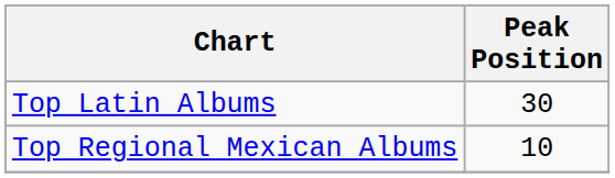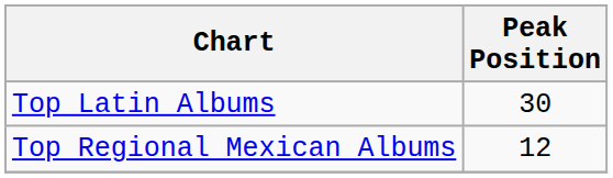 <table class="wikitable">
 <tr>
 <th>Chart</th>
 <th>Peak<br>Position</th>
 </tr>
 <tr>
 <td align="left"><a href='#'>Top Latin Albums</a></td>
 <td align="center">30</td>
 </tr>
 <tr>
 <td align="left"><a href='#'>Top Regional Mexican Albums</a></td>
-<td align="center">10</td>
+<td align="center">12</td>
 </tr>
 <tr>
 </tr>
 </table>
